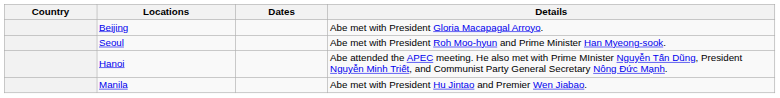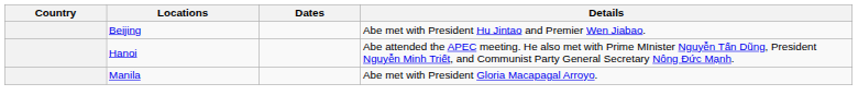 <table class="wikitable sortable" border="1" style="margin: 1em auto 1em auto">
 <tr>
 <th scope="col" style="width: 12%;">Country</th>
 <th scope="col" style="width: 18%;">Locations</th>
 <th scope="col" style="width: 12%;">Dates</th>
 <th>Details</th>
 </tr>
 <tr>
 <th scope="row"></th>
 <td><a href='#'>Beijing</a></td>
 <td></td>
-<td>Abe met with President <a href='#'>Gloria Macapagal Arroyo</a>.</td>
-</tr>
-<tr>
-<th scope="row"></th>
-<td><a href='#'>Seoul</a></td>
-<td></td>
-<td>Abe met with President <a href='#'>Roh Moo-hyun</a> and Prime Minister <a href='#'>Han Myeong-sook</a>.</td>
+<td>Abe met with President <a href='#'>Hu Jintao</a> and Premier <a href='#'>Wen Jiabao</a>.</td>
 </tr>
 <tr>
 <th></th>
 <td><a href='#'>Hanoi</a></td>
 <td></td>
 <td>Abe attended the <a href='#'>APEC</a> meeting. He also met with Prime MInister <a href='#'>Nguyễn Tấn Dũng</a>, President <a href='#'>Nguyễn Minh Triết</a>, and Communist Party General Secretary <a href='#'>Nông Đức Mạnh</a>.</td>
 </tr>
 <tr>
 <th scope="row"></th>
 <td><a href='#'>Manila</a></td>
 <td></td>
-<td>Abe met with President <a href='#'>Hu Jintao</a> and Premier <a href='#'>Wen Jiabao</a>.</td>
+<td>Abe met with President <a href='#'>Gloria Macapagal Arroyo</a>.</td>
 </tr>
 </table>
